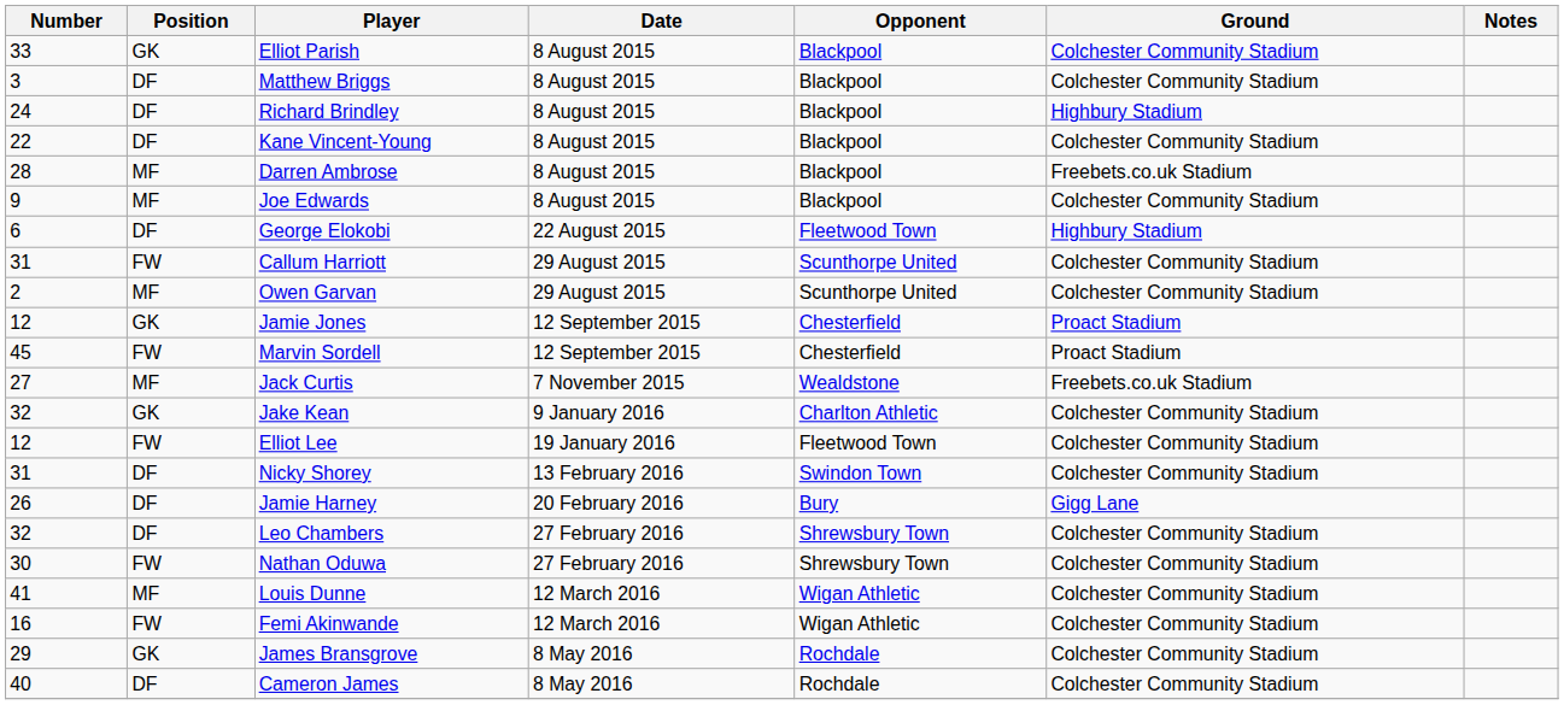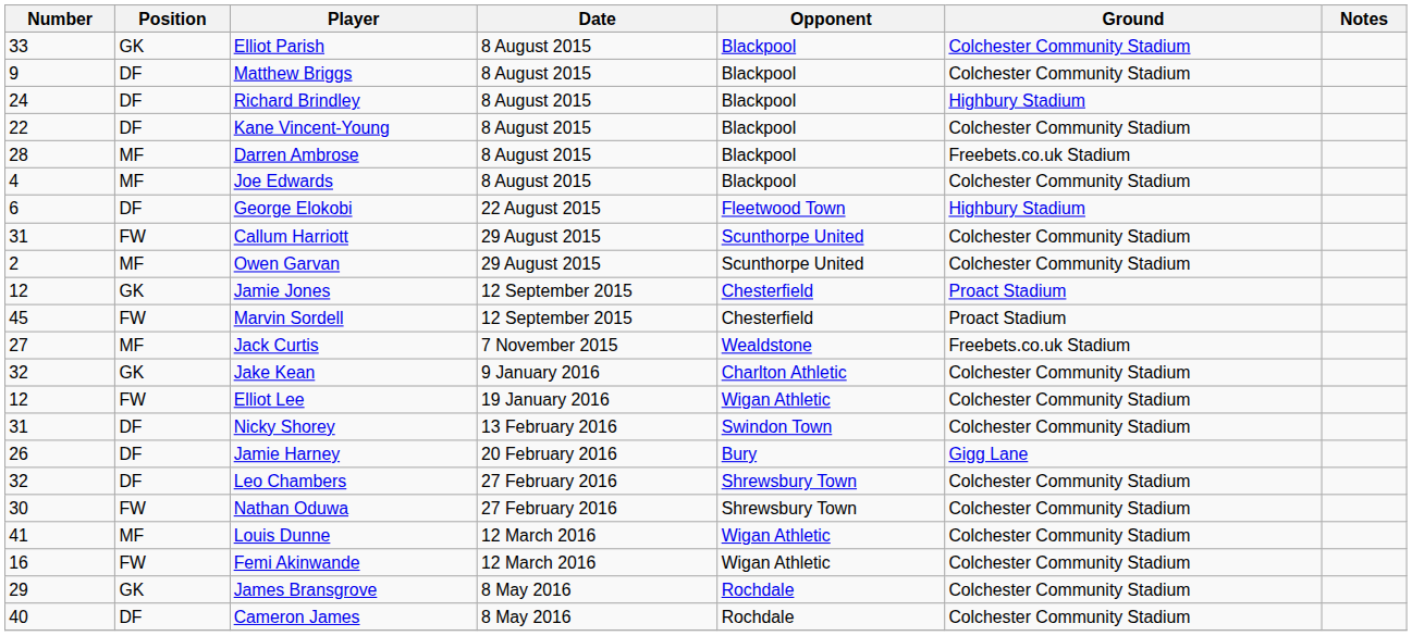 <table width=98% class="wikitable" style="text-align:center; font-size:95%; text-align:left">
 <tr>
 <th>Number</th>
 <th>Position</th>
 <th>Player</th>
 <th>Date</th>
 <th>Opponent</th>
 <th>Ground</th>
 <th>Notes</th>
 </tr>
 <tr>
 <td>33</td>
 <td>GK</td>
 <td> <a href='#'>Elliot Parish</a></td>
 <td>8 August 2015</td>
 <td><a href='#'>Blackpool</a></td>
 <td><a href='#'>Colchester Community Stadium</a></td>
 <td></td>
 </tr>
 <tr>
-<td>3</td>
+<td>9</td>
 <td>DF</td>
 <td> <a href='#'>Matthew Briggs</a></td>
 <td>8 August 2015</td>
 <td>Blackpool</td>
 <td>Colchester Community Stadium</td>
 <td></td>
 </tr>
 <tr>
 <td>24</td>
 <td>DF</td>
 <td> <a href='#'>Richard Brindley</a></td>
 <td>8 August 2015</td>
 <td>Blackpool</td>
 <td><a href='#'>Highbury Stadium</a></td>
 <td></td>
 </tr>
 <tr>
 <td>22</td>
 <td>DF</td>
 <td> <a href='#'>Kane Vincent-Young</a></td>
 <td>8 August 2015</td>
 <td>Blackpool</td>
 <td>Colchester Community Stadium</td>
 <td></td>
 </tr>
 <tr>
 <td>28</td>
 <td>MF</td>
 <td> <a href='#'>Darren Ambrose</a></td>
 <td>8 August 2015</td>
 <td>Blackpool</td>
 <td>Freebets.co.uk Stadium</td>
 <td></td>
 </tr>
 <tr>
-<td>9</td>
+<td>4</td>
 <td>MF</td>
 <td> <a href='#'>Joe Edwards</a></td>
 <td>8 August 2015</td>
 <td>Blackpool</td>
 <td>Colchester Community Stadium</td>
 <td></td>
 </tr>
 <tr>
 <td>6</td>
 <td>DF</td>
 <td> <a href='#'>George Elokobi</a></td>
 <td>22 August 2015</td>
 <td><a href='#'>Fleetwood Town</a></td>
 <td><a href='#'>Highbury Stadium</a></td>
 <td></td>
 </tr>
 <tr>
 <td>31</td>
 <td>FW</td>
 <td> <a href='#'>Callum Harriott</a></td>
 <td>29 August 2015</td>
 <td><a href='#'>Scunthorpe United</a></td>
 <td>Colchester Community Stadium</td>
 <td></td>
 </tr>
 <tr>
 <td>2</td>
 <td>MF</td>
 <td> <a href='#'>Owen Garvan</a></td>
 <td>29 August 2015</td>
 <td>Scunthorpe United</td>
 <td>Colchester Community Stadium</td>
 <td></td>
 </tr>
 <tr>
 <td>12</td>
 <td>GK</td>
 <td> <a href='#'>Jamie Jones</a></td>
 <td>12 September 2015</td>
 <td><a href='#'>Chesterfield</a></td>
 <td><a href='#'>Proact Stadium</a></td>
 <td></td>
 </tr>
 <tr>
 <td>45</td>
 <td>FW</td>
 <td> <a href='#'>Marvin Sordell</a></td>
 <td>12 September 2015</td>
 <td>Chesterfield</td>
 <td>Proact Stadium</td>
 <td></td>
 </tr>
 <tr>
 <td>27</td>
 <td>MF</td>
 <td> <a href='#'>Jack Curtis</a></td>
 <td>7 November 2015</td>
 <td><a href='#'>Wealdstone</a></td>
 <td>Freebets.co.uk Stadium</td>
 <td></td>
 </tr>
 <tr>
 <td>32</td>
 <td>GK</td>
 <td> <a href='#'>Jake Kean</a></td>
 <td>9 January 2016</td>
 <td><a href='#'>Charlton Athletic</a></td>
 <td>Colchester Community Stadium</td>
 <td></td>
 </tr>
 <tr>
 <td>12</td>
 <td>FW</td>
 <td> <a href='#'>Elliot Lee</a></td>
 <td>19 January 2016</td>
-<td>Fleetwood Town</td>
+<td><a href='#'>Wigan Athletic</a></td>
 <td>Colchester Community Stadium</td>
 <td></td>
 </tr>
 <tr>
 <td>31</td>
 <td>DF</td>
 <td> <a href='#'>Nicky Shorey</a></td>
 <td>13 February 2016</td>
 <td><a href='#'>Swindon Town</a></td>
 <td>Colchester Community Stadium</td>
 <td></td>
 </tr>
 <tr>
 <td>26</td>
 <td>DF</td>
 <td> <a href='#'>Jamie Harney</a></td>
 <td>20 February 2016</td>
 <td><a href='#'>Bury</a></td>
 <td><a href='#'>Gigg Lane</a></td>
 <td></td>
 </tr>
 <tr>
 <td>32</td>
 <td>DF</td>
 <td> <a href='#'>Leo Chambers</a></td>
 <td>27 February 2016</td>
 <td><a href='#'>Shrewsbury Town</a></td>
 <td>Colchester Community Stadium</td>
 <td></td>
 </tr>
 <tr>
 <td>30</td>
 <td>FW</td>
 <td> <a href='#'>Nathan Oduwa</a></td>
 <td>27 February 2016</td>
 <td>Shrewsbury Town</td>
 <td>Colchester Community Stadium</td>
 <td></td>
 </tr>
 <tr>
 <td>41</td>
 <td>MF</td>
 <td> <a href='#'>Louis Dunne</a></td>
 <td>12 March 2016</td>
 <td><a href='#'>Wigan Athletic</a></td>
 <td>Colchester Community Stadium</td>
 <td></td>
 </tr>
 <tr>
 <td>16</td>
 <td>FW</td>
 <td> <a href='#'>Femi Akinwande</a></td>
 <td>12 March 2016</td>
 <td>Wigan Athletic</td>
 <td>Colchester Community Stadium</td>
 <td></td>
 </tr>
 <tr>
 <td>29</td>
 <td>GK</td>
 <td> <a href='#'>James Bransgrove</a></td>
 <td>8 May 2016</td>
 <td><a href='#'>Rochdale</a></td>
 <td>Colchester Community Stadium</td>
 <td></td>
 </tr>
 <tr>
 <td>40</td>
 <td>DF</td>
 <td> <a href='#'>Cameron James</a></td>
 <td>8 May 2016</td>
 <td>Rochdale</td>
 <td>Colchester Community Stadium</td>
 <td></td>
 </tr>
 <tr>
 </tr>
 </table>
